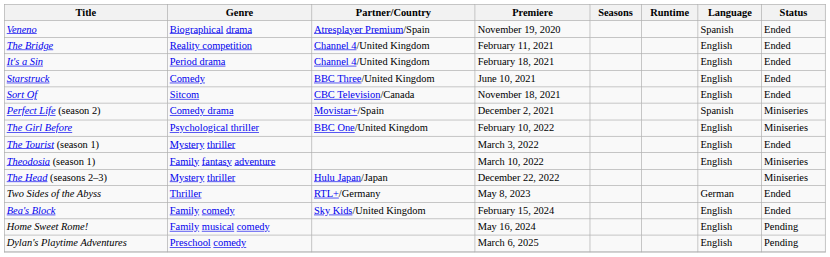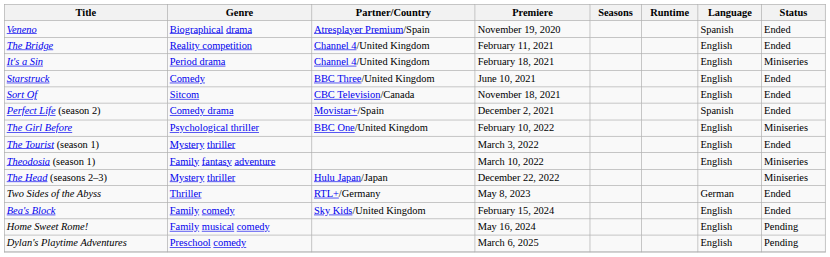 <table class="wikitable sortable" style="width:100%;">
 <tr>
 <th>Title</th>
 <th>Genre</th>
 <th>Partner/Country</th>
 <th>Premiere</th>
 <th>Seasons</th>
 <th>Runtime</th>
 <th>Language</th>
 <th>Status</th>
 </tr>
 <tr>
 <td><em><a href='#'>Veneno</a></em></td>
 <td><a href='#'>Biographical</a> <a href='#'>drama</a></td>
 <td><a href='#'>Atresplayer Premium</a>/Spain</td>
 <td>November 19, 2020</td>
 <td></td>
 <td></td>
 <td>Spanish</td>
 <td>Ended</td>
 </tr>
 <tr>
 <td><em><a href='#'>The Bridge</a></em></td>
 <td><a href='#'>Reality competition</a></td>
 <td><a href='#'>Channel 4</a>/United Kingdom</td>
 <td>February 11, 2021</td>
 <td></td>
 <td></td>
 <td>English</td>
 <td>Ended</td>
 </tr>
 <tr>
 <td><em><a href='#'>It's a Sin</a></em></td>
 <td><a href='#'>Period drama</a></td>
 <td><a href='#'>Channel 4</a>/United Kingdom</td>
 <td>February 18, 2021</td>
 <td></td>
 <td></td>
 <td>English</td>
-<td>Ended</td>
+<td>Miniseries</td>
 </tr>
 <tr>
 <td><em><a href='#'>Starstruck</a></em></td>
 <td><a href='#'>Comedy</a></td>
 <td><a href='#'>BBC Three</a>/United Kingdom</td>
 <td>June 10, 2021</td>
 <td></td>
 <td></td>
 <td>English</td>
 <td>Ended</td>
 </tr>
 <tr>
 <td><em><a href='#'>Sort Of</a></em></td>
 <td><a href='#'>Sitcom</a></td>
 <td><a href='#'>CBC Television</a>/Canada</td>
 <td>November 18, 2021</td>
 <td></td>
 <td></td>
 <td>English</td>
 <td>Ended</td>
 </tr>
 <tr>
 <td><em><a href='#'>Perfect Life</a></em> (season 2)</td>
 <td><a href='#'>Comedy drama</a></td>
 <td><a href='#'>Movistar+</a>/Spain</td>
 <td>December 2, 2021</td>
 <td></td>
 <td></td>
 <td>Spanish</td>
-<td>Miniseries</td>
+<td>Ended</td>
 </tr>
 <tr>
 <td><em><a href='#'>The Girl Before</a></em></td>
 <td><a href='#'>Psychological thriller</a></td>
 <td><a href='#'>BBC One</a>/United Kingdom</td>
 <td>February 10, 2022</td>
 <td></td>
 <td></td>
 <td>English</td>
 <td>Miniseries</td>
 </tr>
 <tr>
 <td><em><a href='#'>The Tourist</a></em> (season 1)</td>
 <td><a href='#'>Mystery</a> <a href='#'>thriller</a></td>
 <td></td>
 <td>March 3, 2022</td>
 <td></td>
 <td></td>
 <td>English</td>
 <td>Ended</td>
 </tr>
 <tr>
 <td><em><a href='#'>Theodosia</a></em> (season 1)</td>
 <td><a href='#'>Family</a> <a href='#'>fantasy</a> <a href='#'>adventure</a></td>
 <td></td>
 <td>March 10, 2022</td>
 <td></td>
 <td></td>
 <td>English</td>
 <td>Miniseries</td>
 </tr>
 <tr>
 <td><em><a href='#'>The Head</a></em> (seasons 2–3)</td>
 <td><a href='#'>Mystery</a> <a href='#'>thriller</a></td>
 <td><a href='#'>Hulu Japan</a>/Japan</td>
 <td>December 22, 2022</td>
 <td></td>
 <td></td>
 <td></td>
 <td>Miniseries</td>
 </tr>
 <tr>
 <td><em>Two Sides of the Abyss</em></td>
 <td><a href='#'>Thriller</a></td>
 <td><a href='#'>RTL+</a>/Germany</td>
 <td>May 8, 2023</td>
 <td></td>
 <td></td>
 <td>German</td>
 <td>Ended</td>
 </tr>
 <tr>
 <td><em><a href='#'>Bea's Block</a></em></td>
 <td><a href='#'>Family</a> <a href='#'>comedy</a></td>
 <td><a href='#'>Sky Kids</a>/United Kingdom</td>
 <td>February 15, 2024</td>
 <td></td>
 <td></td>
 <td>English</td>
 <td>Ended</td>
 </tr>
 <tr>
 <td><em>Home Sweet Rome!</em></td>
 <td><a href='#'>Family</a> <a href='#'>musical</a> <a href='#'>comedy</a></td>
 <td></td>
 <td>May 16, 2024</td>
 <td></td>
 <td></td>
 <td>English</td>
 <td>Pending</td>
 </tr>
 <tr>
 <td><em>Dylan's Playtime Adventures</em></td>
 <td><a href='#'>Preschool</a> <a href='#'>comedy</a></td>
 <td></td>
 <td>March 6, 2025</td>
 <td></td>
 <td></td>
 <td>English</td>
 <td>Pending</td>
 </tr>
 <tr>
 </tr>
 </table>
